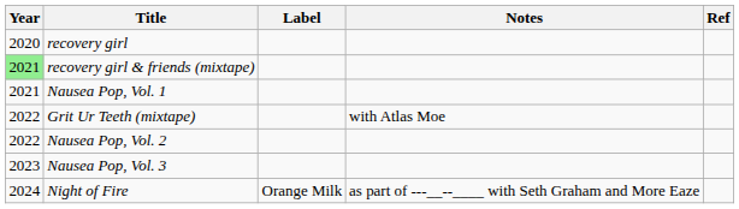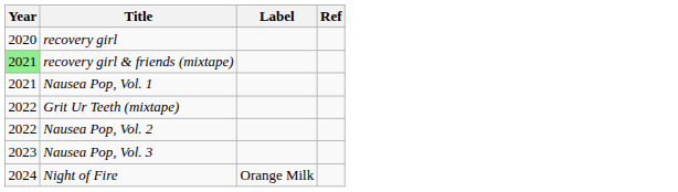 <table class="wikitable">
 <tr>
 <th>Year</th>
 <th>Title</th>
 <th>Label</th>
-<th>Notes</th>
 <th>Ref</th>
 </tr>
 <tr>
 <td>2020</td>
 <td><em>recovery girl</em></td>
-<td></td>
 <td></td>
 <td></td>
 </tr>
 <tr>
 <td style="background: lightgreen;">2021</td>
 <td><em>recovery girl & friends (mixtape)</em></td>
 <td></td>
 <td></td>
-<td></td>
 </tr>
 <tr>
 <td>2021</td>
 <td><em>Nausea Pop, Vol. 1</em></td>
-<td></td>
 <td></td>
 <td></td>
 </tr>
 <tr>
 <td>2022</td>
 <td><em>Grit Ur Teeth (mixtape)</em></td>
 <td></td>
-<td>with Atlas Moe</td>
 <td></td>
 </tr>
 <tr>
 <td>2022</td>
 <td><em>Nausea Pop, Vol. 2</em></td>
-<td></td>
 <td></td>
 <td></td>
 </tr>
 <tr>
 <td>2023</td>
 <td><em>Nausea Pop, Vol. 3</em></td>
 <td></td>
 <td></td>
-<td></td>
 </tr>
 <tr>
 <td>2024</td>
 <td><em>Night of Fire</em></td>
 <td>Orange Milk</td>
-<td>as part of ---__--____ with Seth Graham and More Eaze</td>
 <td></td>
 </tr>
 </table>
